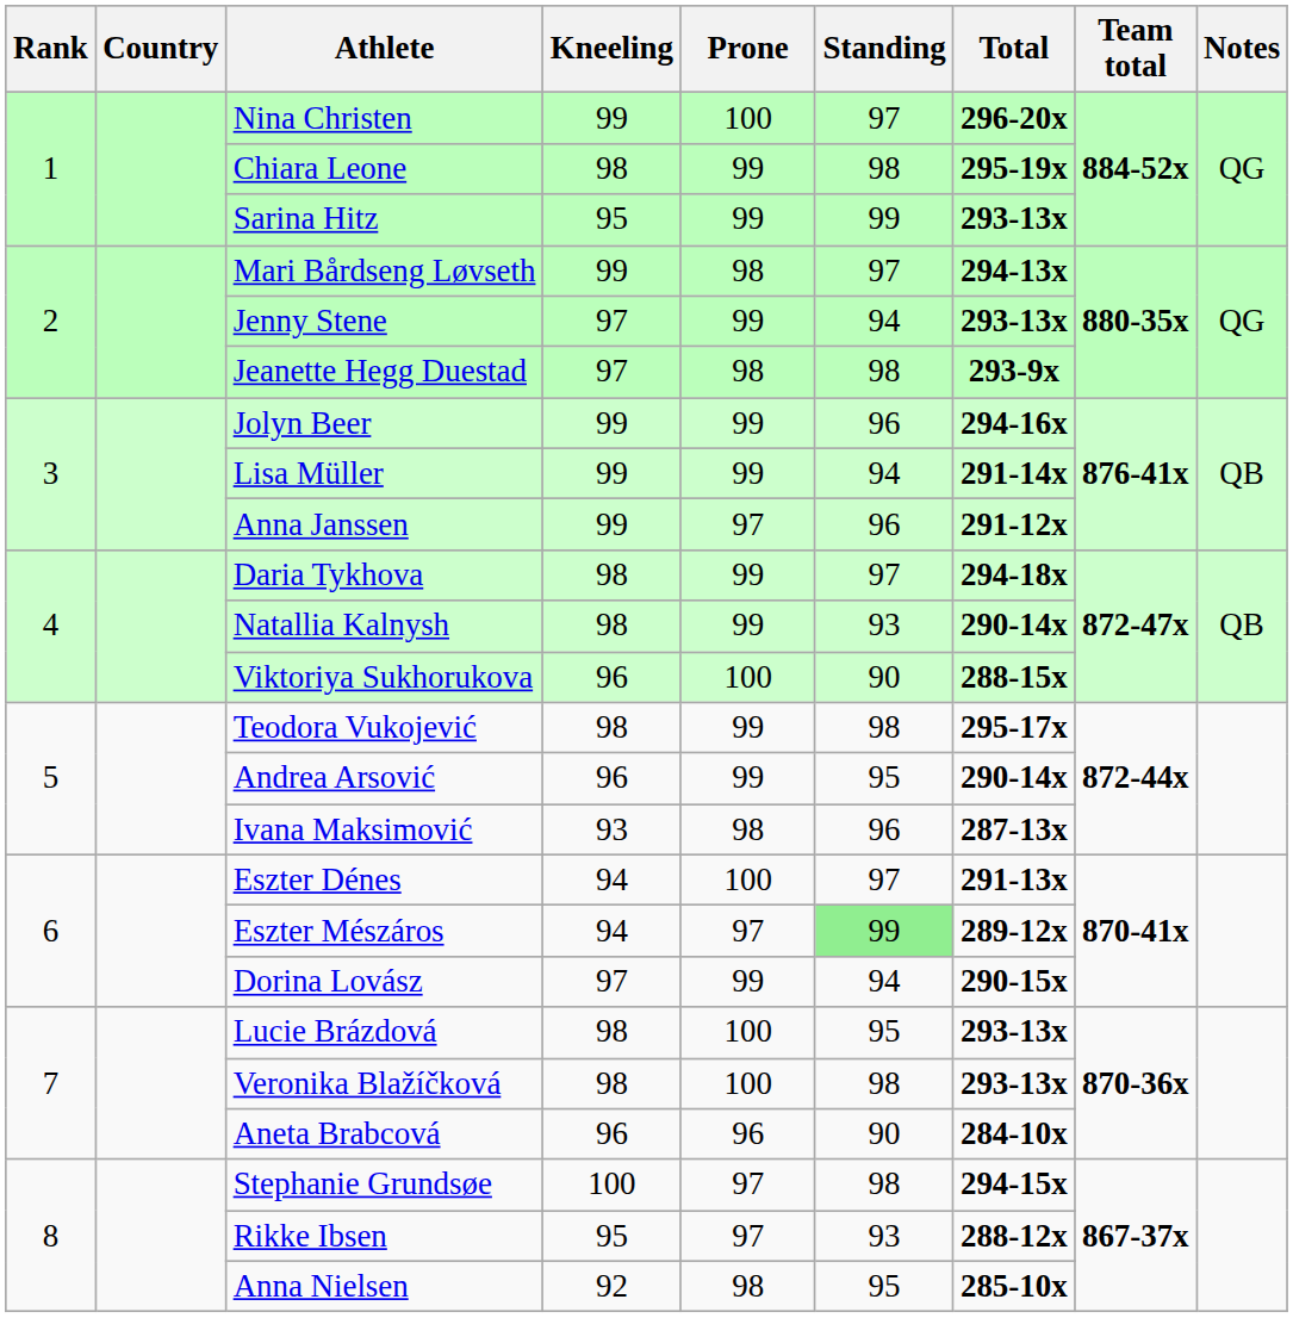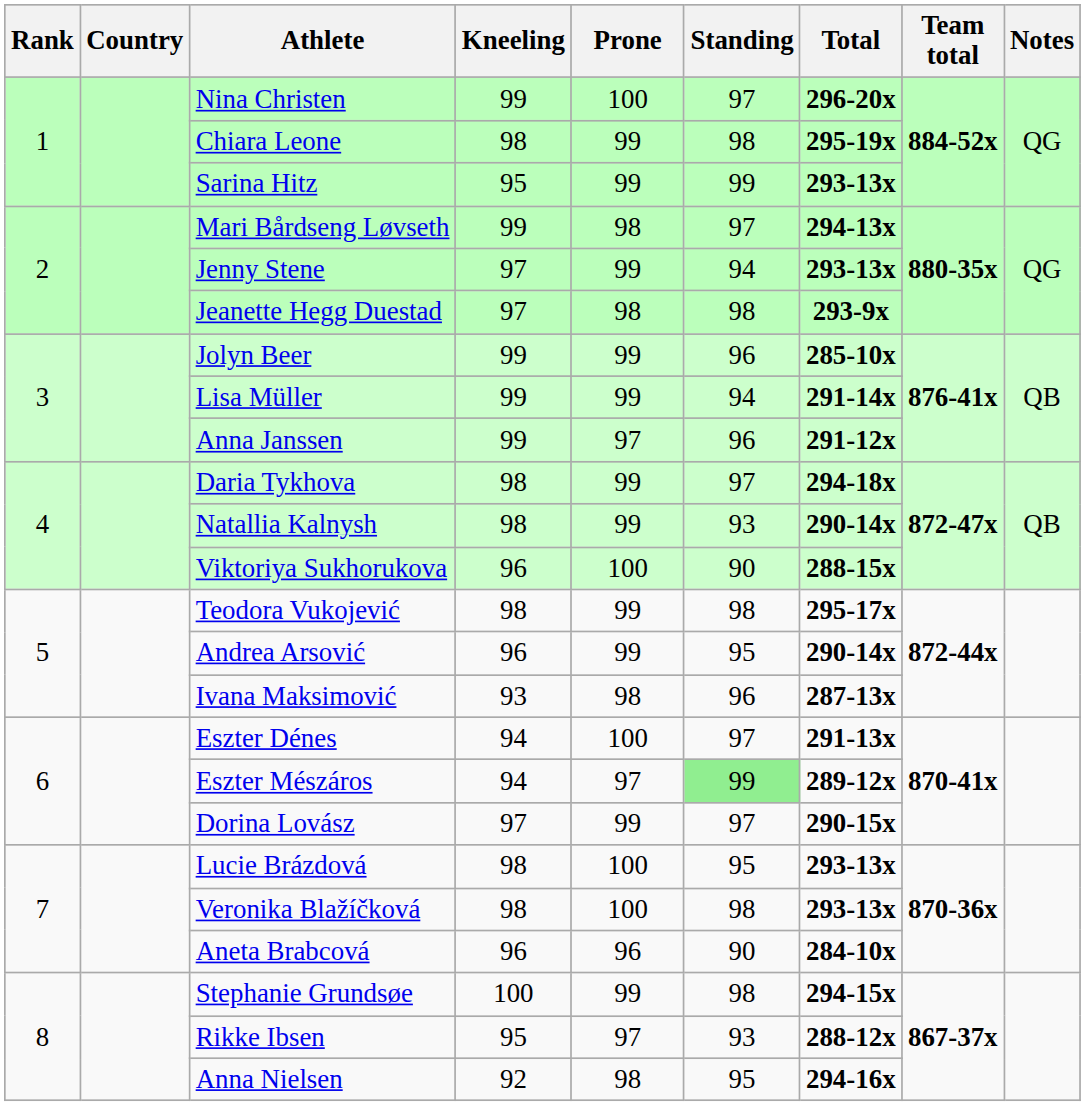 <table class="wikitable sortable" style="text-align:center">
 <tr>
 <th>Rank</th>
 <th>Country</th>
 <th>Athlete</th>
 <th width="60px">Kneeling</th>
 <th width="60px">Prone</th>
 <th width="60px">Standing</th>
 <th>Total</th>
 <th>Team<br>total</th>
 <th class=unsortable>Notes</th>
 </tr>
 <tr bgcolor=bbffbb>
 <td rowspan=3>1</td>
 <td rowspan=3 align=left></td>
 <td align=left><a href='#'>Nina Christen</a></td>
 <td>99</td>
 <td>100</td>
 <td>97</td>
 <td><strong>296-20x</strong></td>
 <td rowspan=3><strong>884-52x</strong></td>
 <td rowspan=3>QG</td>
 </tr>
 <tr bgcolor=bbffbb>
 <td align=left><a href='#'>Chiara Leone</a></td>
 <td>98</td>
 <td>99</td>
 <td>98</td>
 <td><strong>295-19x</strong></td>
 </tr>
 <tr bgcolor=bbffbb>
 <td align=left><a href='#'>Sarina Hitz</a></td>
 <td>95</td>
 <td>99</td>
 <td>99</td>
 <td><strong>293-13x</strong></td>
 </tr>
 <tr bgcolor=bbffbb>
 <td rowspan=3>2</td>
 <td rowspan=3 align=left></td>
 <td align=left><a href='#'>Mari Bårdseng Løvseth</a></td>
 <td>99</td>
 <td>98</td>
 <td>97</td>
 <td><strong>294-13x</strong></td>
 <td rowspan=3><strong>880-35x</strong></td>
 <td rowspan=3>QG</td>
 </tr>
 <tr bgcolor=bbffbb>
 <td align=left><a href='#'>Jenny Stene</a></td>
 <td>97</td>
 <td>99</td>
 <td>94</td>
 <td><strong>293-13x</strong></td>
 </tr>
 <tr bgcolor=bbffbb>
 <td align=left><a href='#'>Jeanette Hegg Duestad</a></td>
 <td>97</td>
 <td>98</td>
 <td>98</td>
 <td><strong>293-9x</strong></td>
 </tr>
 <tr bgcolor=ccffcc>
 <td rowspan=3>3</td>
 <td rowspan=3 align=left></td>
 <td align=left><a href='#'>Jolyn Beer</a></td>
 <td>99</td>
 <td>99</td>
 <td>96</td>
-<td><strong>294-16x</strong></td>
+<td><strong>285-10x</strong></td>
 <td rowspan=3><strong>876-41x</strong></td>
 <td rowspan=3>QB</td>
 </tr>
 <tr bgcolor=ccffcc>
 <td align=left><a href='#'>Lisa Müller</a></td>
 <td>99</td>
 <td>99</td>
 <td>94</td>
 <td><strong>291-14x</strong></td>
 </tr>
 <tr bgcolor=ccffcc>
 <td align=left><a href='#'>Anna Janssen</a></td>
 <td>99</td>
 <td>97</td>
 <td>96</td>
 <td><strong>291-12x</strong></td>
 </tr>
 <tr bgcolor=ccffcc>
 <td rowspan=3>4</td>
 <td rowspan=3 align=left></td>
 <td align=left><a href='#'>Daria Tykhova</a></td>
 <td>98</td>
 <td>99</td>
 <td>97</td>
 <td><strong>294-18x</strong></td>
 <td rowspan=3><strong>872-47x</strong></td>
 <td rowspan=3>QB</td>
 </tr>
 <tr bgcolor=ccffcc>
 <td align=left><a href='#'>Natallia Kalnysh</a></td>
 <td>98</td>
 <td>99</td>
 <td>93</td>
 <td><strong>290-14x</strong></td>
 </tr>
 <tr bgcolor=ccffcc>
 <td align=left><a href='#'>Viktoriya Sukhorukova</a></td>
 <td>96</td>
 <td>100</td>
 <td>90</td>
 <td><strong>288-15x</strong></td>
 </tr>
 <tr>
 <td rowspan=3>5</td>
 <td rowspan=3 align=left></td>
 <td align=left><a href='#'>Teodora Vukojević</a></td>
 <td>98</td>
 <td>99</td>
 <td>98</td>
 <td><strong>295-17x</strong></td>
 <td rowspan=3><strong>872-44x</strong></td>
 <td rowspan=3></td>
 </tr>
 <tr>
 <td align=left><a href='#'>Andrea Arsović</a></td>
 <td>96</td>
 <td>99</td>
 <td>95</td>
 <td><strong>290-14x</strong></td>
 </tr>
 <tr>
 <td align=left><a href='#'>Ivana Maksimović</a></td>
 <td>93</td>
 <td>98</td>
 <td>96</td>
 <td><strong>287-13x</strong></td>
 </tr>
 <tr>
 <td rowspan=3>6</td>
 <td rowspan=3 align=left></td>
 <td align=left><a href='#'>Eszter Dénes</a></td>
 <td>94</td>
 <td>100</td>
 <td>97</td>
 <td><strong>291-13x</strong></td>
 <td rowspan=3><strong>870-41x</strong></td>
 <td rowspan=3></td>
 </tr>
 <tr>
 <td align=left><a href='#'>Eszter Mészáros</a></td>
 <td>94</td>
 <td>97</td>
 <td style="background: lightgreen;">99</td>
 <td><strong>289-12x</strong></td>
 </tr>
 <tr>
 <td align=left><a href='#'>Dorina Lovász</a></td>
 <td>97</td>
 <td>99</td>
-<td>94</td>
+<td>97</td>
 <td><strong>290-15x</strong></td>
 </tr>
 <tr>
 <td rowspan=3>7</td>
 <td rowspan=3 align=left></td>
 <td align=left><a href='#'>Lucie Brázdová</a></td>
 <td>98</td>
 <td>100</td>
 <td>95</td>
 <td><strong>293-13x</strong></td>
 <td rowspan=3><strong>870-36x</strong></td>
 <td rowspan=3></td>
 </tr>
 <tr>
 <td align=left><a href='#'>Veronika Blažíčková</a></td>
 <td>98</td>
 <td>100</td>
 <td>98</td>
 <td><strong>293-13x</strong></td>
 </tr>
 <tr>
 <td align=left><a href='#'>Aneta Brabcová</a></td>
 <td>96</td>
 <td>96</td>
 <td>90</td>
 <td><strong>284-10x</strong></td>
 </tr>
 <tr>
 <td rowspan=3>8</td>
 <td rowspan=3 align=left></td>
 <td align=left><a href='#'>Stephanie Grundsøe</a></td>
 <td>100</td>
-<td>97</td>
+<td>99</td>
 <td>98</td>
 <td><strong>294-15x</strong></td>
 <td rowspan=3><strong>867-37x</strong></td>
 <td rowspan=3></td>
 </tr>
 <tr>
 <td align=left><a href='#'>Rikke Ibsen</a></td>
 <td>95</td>
 <td>97</td>
 <td>93</td>
 <td><strong>288-12x</strong></td>
 </tr>
 <tr>
 <td align=left><a href='#'>Anna Nielsen</a></td>
 <td>92</td>
 <td>98</td>
 <td>95</td>
-<td><strong>285-10x</strong></td>
+<td><strong>294-16x</strong></td>
 </tr>
 </table>
